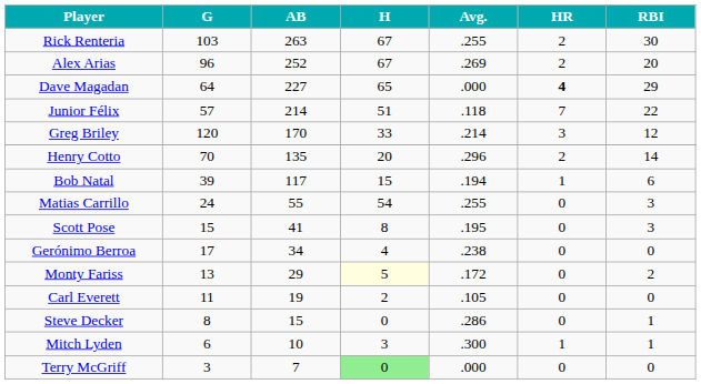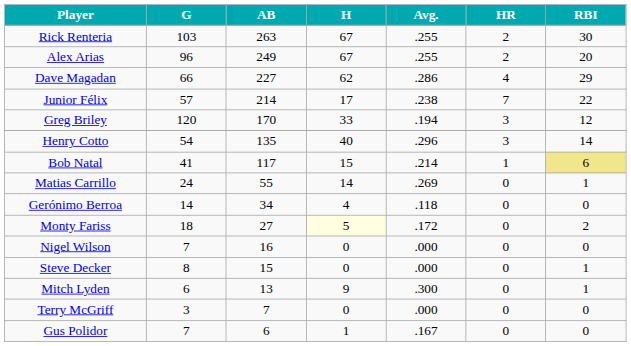 <table class="wikitable sortable">
 <tr>
 <th style=" background:#00a8b0; color:white;" width="16%">Player</th>
 <th style=" background:#00a8b0; color:white;" width="9%">G</th>
 <th style=" background:#00a8b0; color:white;" width="9%">AB</th>
 <th style=" background:#00a8b0; color:white;" width="9%">H</th>
 <th style=" background:#00a8b0; color:white;" width="9%">Avg.</th>
 <th style=" background:#00a8b0; color:white;" width="9%">HR</th>
 <th style=" background:#00a8b0; color:white;" width="9%">RBI</th>
 </tr>
 <tr align="center">
 <td><a href='#'>Rick Renteria</a></td>
 <td>103</td>
 <td>263</td>
 <td>67</td>
 <td>.255</td>
 <td>2</td>
 <td>30</td>
 </tr>
 <tr align=center>
 <td><a href='#'>Alex Arias</a></td>
 <td>96</td>
-<td>252</td>
+<td>249</td>
 <td>67</td>
-<td>.269</td>
+<td>.255</td>
 <td>2</td>
 <td>20</td>
 </tr>
 <tr align="center">
 <td><a href='#'>Dave Magadan</a></td>
-<td>64</td>
+<td>66</td>
 <td>227</td>
-<td>65</td>
-<td>.000</td>
-<td><strong>4</strong></td>
+<td>62</td>
+<td>.286</td>
+<td>4</td>
 <td>29</td>
 </tr>
 <tr align=center>
 <td><a href='#'>Junior Félix</a></td>
 <td>57</td>
 <td>214</td>
-<td>51</td>
-<td>.118</td>
+<td>17</td>
+<td>.238</td>
 <td>7</td>
 <td>22</td>
 </tr>
 <tr align=center>
 <td><a href='#'>Greg Briley</a></td>
 <td>120</td>
 <td>170</td>
 <td>33</td>
-<td>.214</td>
+<td>.194</td>
 <td>3</td>
 <td>12</td>
 </tr>
 <tr align="center">
 </tr>
 <tr align="center">
 <td><a href='#'>Henry Cotto</a></td>
-<td>70</td>
+<td>54</td>
 <td>135</td>
-<td>20</td>
+<td>40</td>
 <td>.296</td>
-<td>2</td>
+<td>3</td>
 <td>14</td>
 </tr>
 <tr align="center">
 <td><a href='#'>Bob Natal</a></td>
-<td>39</td>
+<td>41</td>
 <td>117</td>
 <td>15</td>
-<td>.194</td>
+<td>.214</td>
 <td>1</td>
-<td>6</td>
+<td style="background: khaki;">6</td>
 </tr>
 <tr align=center>
 <td><a href='#'>Matias Carrillo</a></td>
 <td>24</td>
 <td>55</td>
-<td>54</td>
-<td>.255</td>
+<td>14</td>
+<td>.269</td>
 <td>0</td>
-<td>3</td>
-</tr>
-<tr align=center>
-<td><a href='#'>Scott Pose</a></td>
-<td>15</td>
-<td>41</td>
-<td>8</td>
-<td>.195</td>
-<td>0</td>
-<td>3</td>
+<td>1</td>
 </tr>
 <tr align=center>
 <td><a href='#'>Gerónimo Berroa</a></td>
-<td>17</td>
+<td>14</td>
 <td>34</td>
 <td>4</td>
-<td>.238</td>
+<td>.118</td>
 <td>0</td>
 <td>0</td>
 </tr>
 <tr align=center>
 <td><a href='#'>Monty Fariss</a></td>
-<td>13</td>
-<td>29</td>
+<td>18</td>
+<td>27</td>
 <td style="background: lightyellow;">5</td>
 <td>.172</td>
 <td>0</td>
 <td>2</td>
 </tr>
 <tr align=center>
-<td><a href='#'>Carl Everett</a></td>
-<td>11</td>
-<td>19</td>
-<td>2</td>
-<td>.105</td>
+<td><a href='#'>Nigel Wilson</a></td>
+<td>7</td>
+<td>16</td>
+<td>0</td>
+<td>.000</td>
 <td>0</td>
 <td>0</td>
 </tr>
 <tr align=center>
 <td><a href='#'>Steve Decker</a></td>
 <td>8</td>
 <td>15</td>
 <td>0</td>
-<td>.286</td>
+<td>.000</td>
 <td>0</td>
 <td>1</td>
 </tr>
 <tr align="center">
 <td><a href='#'>Mitch Lyden</a></td>
 <td>6</td>
-<td>10</td>
-<td>3</td>
+<td>13</td>
+<td>9</td>
 <td>.300</td>
-<td>1</td>
+<td>0</td>
 <td>1</td>
 </tr>
 <tr align="center">
 <td><a href='#'>Terry McGriff</a></td>
 <td>3</td>
 <td>7</td>
-<td style="background: lightgreen;">0</td>
+<td>0</td>
 <td>.000</td>
 <td>0</td>
 <td>0</td>
 </tr>
+<tr align="center">
+<td><a href='#'>Gus Polidor</a></td>
+<td>7</td>
+<td>6</td>
+<td>1</td>
+<td>.167</td>
+<td>0</td>
+<td>0</td>
+</tr>
 </table>
